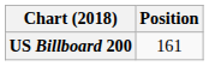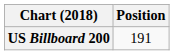 <table class="wikitable plainrowheaders" style="text-align:center">
 <tr>
 <th scope="col">Chart (2018)</th>
 <th scope="col">Position</th>
 </tr>
 <tr>
 <th scope="row">US <em>Billboard</em> 200</th>
-<td>161</td>
+<td>191</td>
 </tr>
 </table>
